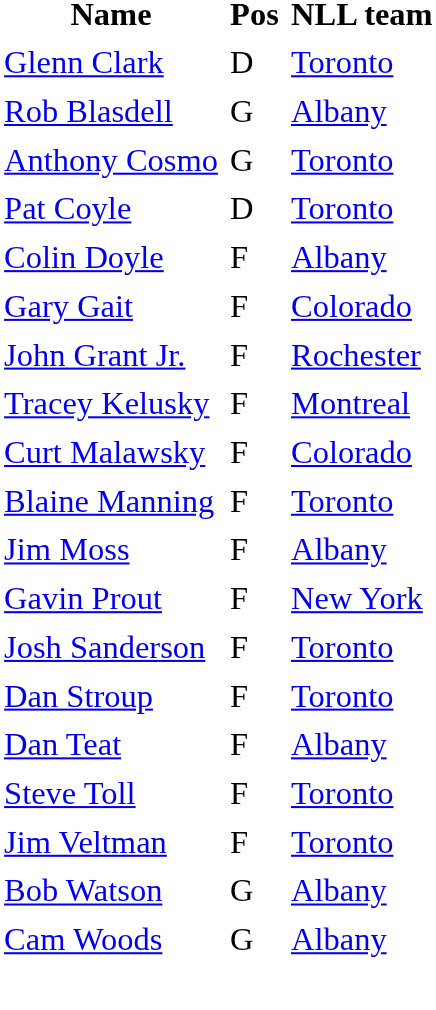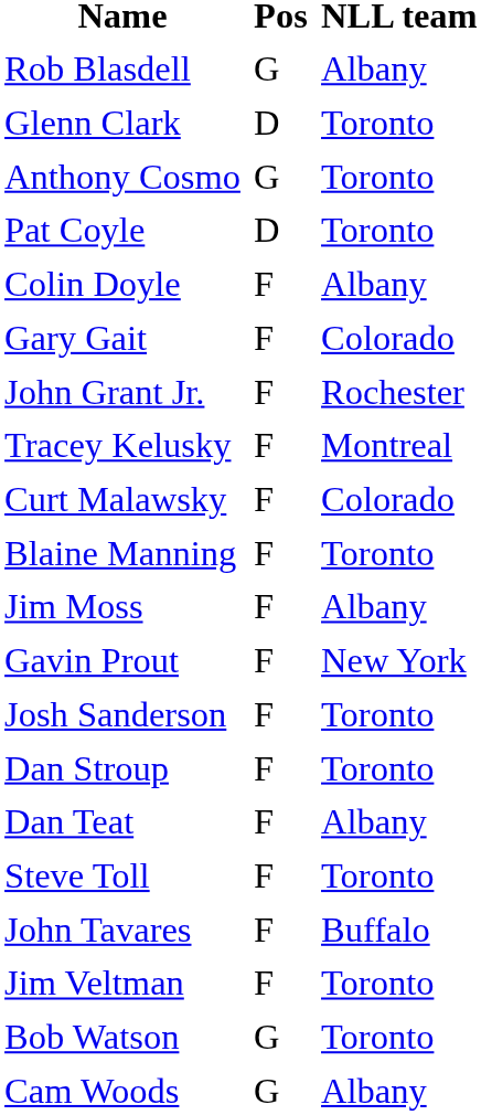 <table BORDER="0" CELLPADDING="3" CELLSPACING="0">
 <tr>
 <th>Name</th>
 <th>Pos</th>
 <th>NLL team</th>
 </tr>
 <tr>
+<td><a href='#'>Rob Blasdell</a></td>
+<td>G</td>
+<td><a href='#'>Albany</a></td>
+</tr>
+<tr>
 <td><a href='#'>Glenn Clark</a></td>
 <td>D</td>
 <td><a href='#'>Toronto</a></td>
-</tr>
-<tr>
-<td><a href='#'>Rob Blasdell</a></td>
-<td>G</td>
-<td><a href='#'>Albany</a></td>
 </tr>
 <tr>
 <td><a href='#'>Anthony Cosmo</a></td>
 <td>G</td>
 <td><a href='#'>Toronto</a></td>
 </tr>
 <tr>
 <td><a href='#'>Pat Coyle</a></td>
 <td>D</td>
 <td><a href='#'>Toronto</a></td>
 </tr>
 <tr>
 <td><a href='#'>Colin Doyle</a></td>
 <td>F</td>
 <td><a href='#'>Albany</a></td>
 </tr>
 <tr>
 <td><a href='#'>Gary Gait</a></td>
 <td>F</td>
 <td><a href='#'>Colorado</a></td>
 </tr>
 <tr>
 <td><a href='#'>John Grant Jr.</a></td>
 <td>F</td>
 <td><a href='#'>Rochester</a></td>
 </tr>
 <tr>
 <td><a href='#'>Tracey Kelusky</a></td>
 <td>F</td>
 <td><a href='#'>Montreal</a></td>
 </tr>
 <tr>
 <td><a href='#'>Curt Malawsky</a></td>
 <td>F</td>
 <td><a href='#'>Colorado</a></td>
 </tr>
 <tr>
 <td><a href='#'>Blaine Manning</a></td>
 <td>F</td>
 <td><a href='#'>Toronto</a></td>
 </tr>
 <tr>
 <td><a href='#'>Jim Moss</a></td>
 <td>F</td>
 <td><a href='#'>Albany</a></td>
 </tr>
 <tr>
 <td><a href='#'>Gavin Prout</a></td>
 <td>F</td>
 <td><a href='#'>New York</a></td>
 </tr>
 <tr>
 <td><a href='#'>Josh Sanderson</a></td>
 <td>F</td>
 <td><a href='#'>Toronto</a></td>
 </tr>
 <tr>
 <td><a href='#'>Dan Stroup</a></td>
 <td>F</td>
 <td><a href='#'>Toronto</a></td>
 </tr>
 <tr>
 <td><a href='#'>Dan Teat</a></td>
 <td>F</td>
 <td><a href='#'>Albany</a></td>
 </tr>
 <tr>
 <td><a href='#'>Steve Toll</a></td>
 <td>F</td>
 <td><a href='#'>Toronto</a></td>
 </tr>
 <tr>
+<td><a href='#'>John Tavares</a></td>
+<td>F</td>
+<td><a href='#'>Buffalo</a></td>
+</tr>
+<tr>
 <td><a href='#'>Jim Veltman</a></td>
 <td>F</td>
 <td><a href='#'>Toronto</a></td>
 </tr>
 <tr>
 <td><a href='#'>Bob Watson</a></td>
 <td>G</td>
-<td><a href='#'>Albany</a></td>
+<td><a href='#'>Toronto</a></td>
 </tr>
 <tr>
 <td><a href='#'>Cam Woods</a></td>
 <td>G</td>
 <td><a href='#'>Albany</a></td>
 </tr>
 </table>
